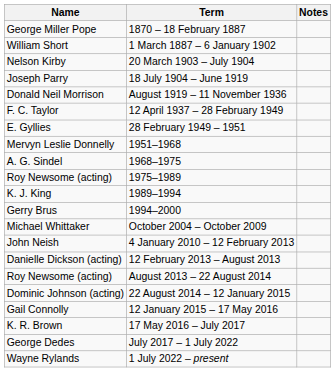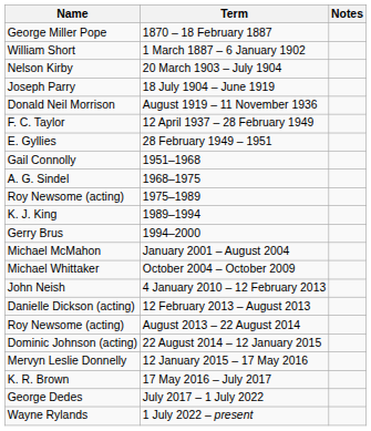 <table class="wikitable">
 <tr>
 <th>Name</th>
 <th>Term</th>
 <th>Notes</th>
 </tr>
 <tr>
 <td>George Miller Pope</td>
 <td>1870 – 18 February 1887</td>
 <td></td>
 </tr>
 <tr>
 <td>William Short</td>
 <td>1 March 1887 – 6 January 1902</td>
 <td></td>
 </tr>
 <tr>
 <td>Nelson Kirby</td>
 <td>20 March 1903 – July 1904</td>
 <td></td>
 </tr>
 <tr>
 <td>Joseph Parry</td>
 <td>18 July 1904 – June 1919</td>
 <td></td>
 </tr>
 <tr>
 <td>Donald Neil Morrison</td>
 <td>August 1919 – 11 November 1936</td>
 <td></td>
 </tr>
 <tr>
 <td>F. C. Taylor</td>
 <td>12 April 1937 – 28 February 1949</td>
 <td></td>
 </tr>
 <tr>
 <td>E. Gyllies</td>
 <td>28 February 1949 – 1951</td>
 <td></td>
 </tr>
 <tr>
-<td>Mervyn Leslie Donnelly</td>
+<td>Gail Connolly</td>
 <td>1951–1968</td>
 <td></td>
 </tr>
 <tr>
 <td>A. G. Sindel</td>
 <td>1968–1975</td>
 <td></td>
 </tr>
 <tr>
 <td>Roy Newsome (acting)</td>
 <td>1975–1989</td>
 <td></td>
 </tr>
 <tr>
 <td>K. J. King</td>
 <td>1989–1994</td>
 <td></td>
 </tr>
 <tr>
 <td>Gerry Brus</td>
 <td>1994–2000</td>
+<td></td>
+</tr>
+<tr>
+<td>Michael McMahon</td>
+<td>January 2001 – August 2004</td>
 <td></td>
 </tr>
 <tr>
 <td>Michael Whittaker</td>
 <td>October 2004 – October 2009</td>
 <td></td>
 </tr>
 <tr>
 <td>John Neish</td>
 <td>4 January 2010 – 12 February 2013</td>
 <td></td>
 </tr>
 <tr>
 <td>Danielle Dickson (acting)</td>
 <td>12 February 2013 – August 2013</td>
 <td></td>
 </tr>
 <tr>
 <td>Roy Newsome (acting)</td>
 <td>August 2013 – 22 August 2014</td>
 <td></td>
 </tr>
 <tr>
 <td>Dominic Johnson (acting)</td>
 <td>22 August 2014 – 12 January 2015</td>
 <td></td>
 </tr>
 <tr>
-<td>Gail Connolly</td>
+<td>Mervyn Leslie Donnelly</td>
 <td>12 January 2015 – 17 May 2016</td>
 <td></td>
 </tr>
 <tr>
 <td>K. R. Brown</td>
 <td>17 May 2016 – July 2017</td>
 <td></td>
 </tr>
 <tr>
 <td>George Dedes</td>
 <td>July 2017 – 1 July 2022</td>
 <td></td>
 </tr>
 <tr>
 <td>Wayne Rylands</td>
 <td>1 July 2022 – <em>present</em></td>
 <td></td>
 </tr>
 </table>
